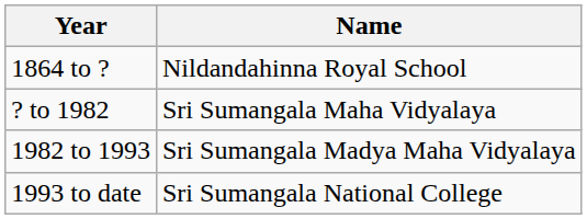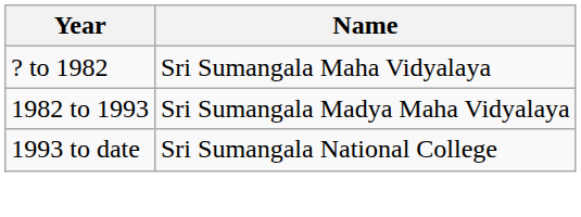 <table class="wikitable">
 <tr>
 <th>Year</th>
 <th>Name</th>
-</tr>
-<tr>
-<td>1864 to ?</td>
-<td>Nildandahinna Royal School</td>
 </tr>
 <tr>
 <td>? to 1982</td>
 <td>Sri Sumangala Maha Vidyalaya</td>
 </tr>
 <tr>
 <td>1982 to 1993</td>
 <td>Sri Sumangala Madya Maha Vidyalaya</td>
 </tr>
 <tr>
 <td>1993 to date</td>
 <td>Sri Sumangala National College</td>
 </tr>
 </table>
